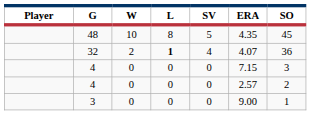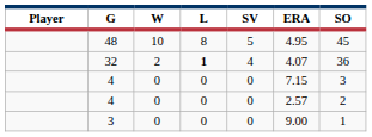 <table class="wikitable sortable">
 <tr>
 <th style="background:#FFFFFF; border-top:#023465 5px solid; border-bottom:#ba313c 5px solid;" width="16%">Player</th>
 <th style="background:#FFFFFF; border-top:#023465 5px solid; border-bottom:#ba313c 5px solid;" width="9%">G</th>
 <th style="background:#FFFFFF; border-top:#023465 5px solid; border-bottom:#ba313c 5px solid;" width="9%">W</th>
 <th style="background:#FFFFFF; border-top:#023465 5px solid; border-bottom:#ba313c 5px solid;" width="9%">L</th>
 <th style="background:#FFFFFF; border-top:#023465 5px solid; border-bottom:#ba313c 5px solid;" width="9%">SV</th>
 <th style="background:#FFFFFF; border-top:#023465 5px solid; border-bottom:#ba313c 5px solid;" width="9%">ERA</th>
 <th style="background:#FFFFFF; border-top:#023465 5px solid; border-bottom:#ba313c 5px solid;" width="9%">SO</th>
 </tr>
 <tr align="center">
 <td></td>
 <td>48</td>
 <td>10</td>
 <td>8</td>
 <td>5</td>
-<td>4.35</td>
+<td>4.95</td>
 <td>45</td>
 </tr>
 <tr align="center">
 <td></td>
 <td>32</td>
 <td>2</td>
 <td><strong>1</strong></td>
 <td>4</td>
 <td>4.07</td>
 <td>36</td>
 </tr>
 <tr align="center">
 <td></td>
 <td>4</td>
 <td>0</td>
 <td>0</td>
 <td>0</td>
 <td>7.15</td>
 <td>3</td>
 </tr>
 <tr align="center">
 <td></td>
 <td>4</td>
 <td>0</td>
 <td>0</td>
 <td>0</td>
 <td>2.57</td>
 <td>2</td>
 </tr>
 <tr align="center">
 <td></td>
 <td>3</td>
 <td>0</td>
 <td>0</td>
 <td>0</td>
 <td>9.00</td>
 <td>1</td>
 </tr>
 </table>
